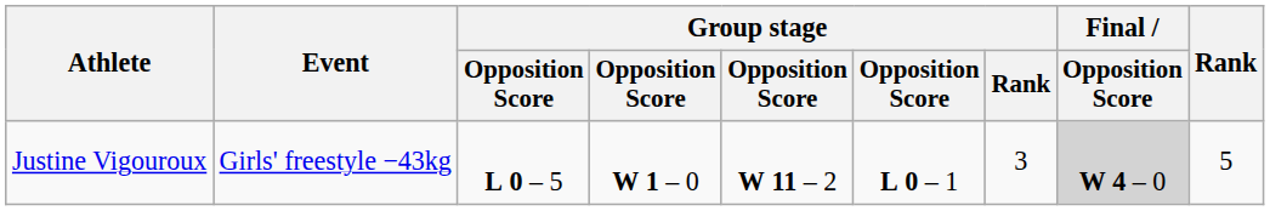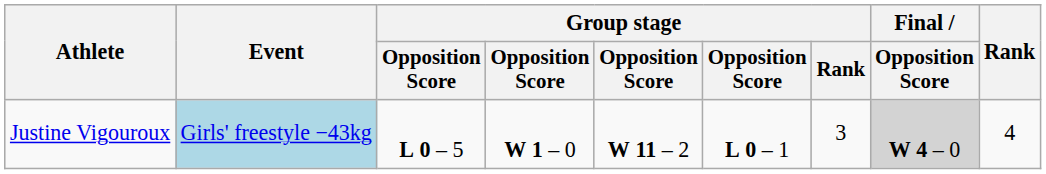 <table class="wikitable" style="font-size:90%">
 <tr>
 <th rowspan=2>Athlete</th>
 <th rowspan=2>Event</th>
 <th colspan=5>Group stage</th>
 <th>Final / </th>
 <th rowspan=2>Rank</th>
 </tr>
 <tr style="font-size:95%">
 <th>Opposition<br>Score</th>
 <th>Opposition<br>Score</th>
 <th>Opposition<br>Score</th>
 <th>Opposition<br>Score</th>
 <th>Rank</th>
 <th>Opposition<br>Score</th>
 </tr>
 <tr align=center>
 <td align=left><a href='#'>Justine Vigouroux</a></td>
-<td align=left><a href='#'>Girls' freestyle −43kg</a></td>
+<td align=left style="background: lightblue;"><a href='#'>Girls' freestyle −43kg</a></td>
 <td><br><strong>L</strong> <strong>0</strong> – 5 <sup></sup></td>
 <td><br><strong>W</strong> <strong>1</strong> – 0 <sup></sup></td>
 <td><br><strong>W</strong> <strong>11</strong> – 2 <sup></sup></td>
 <td><br><strong>L</strong> <strong>0</strong> – 1 <sup></sup></td>
 <td>3 </td>
 <td style="background: lightgrey;"><br><strong>W</strong> <strong>4</strong> – 0 <sup></sup></td>
-<td>5</td>
+<td>4</td>
 </tr>
 </table>
